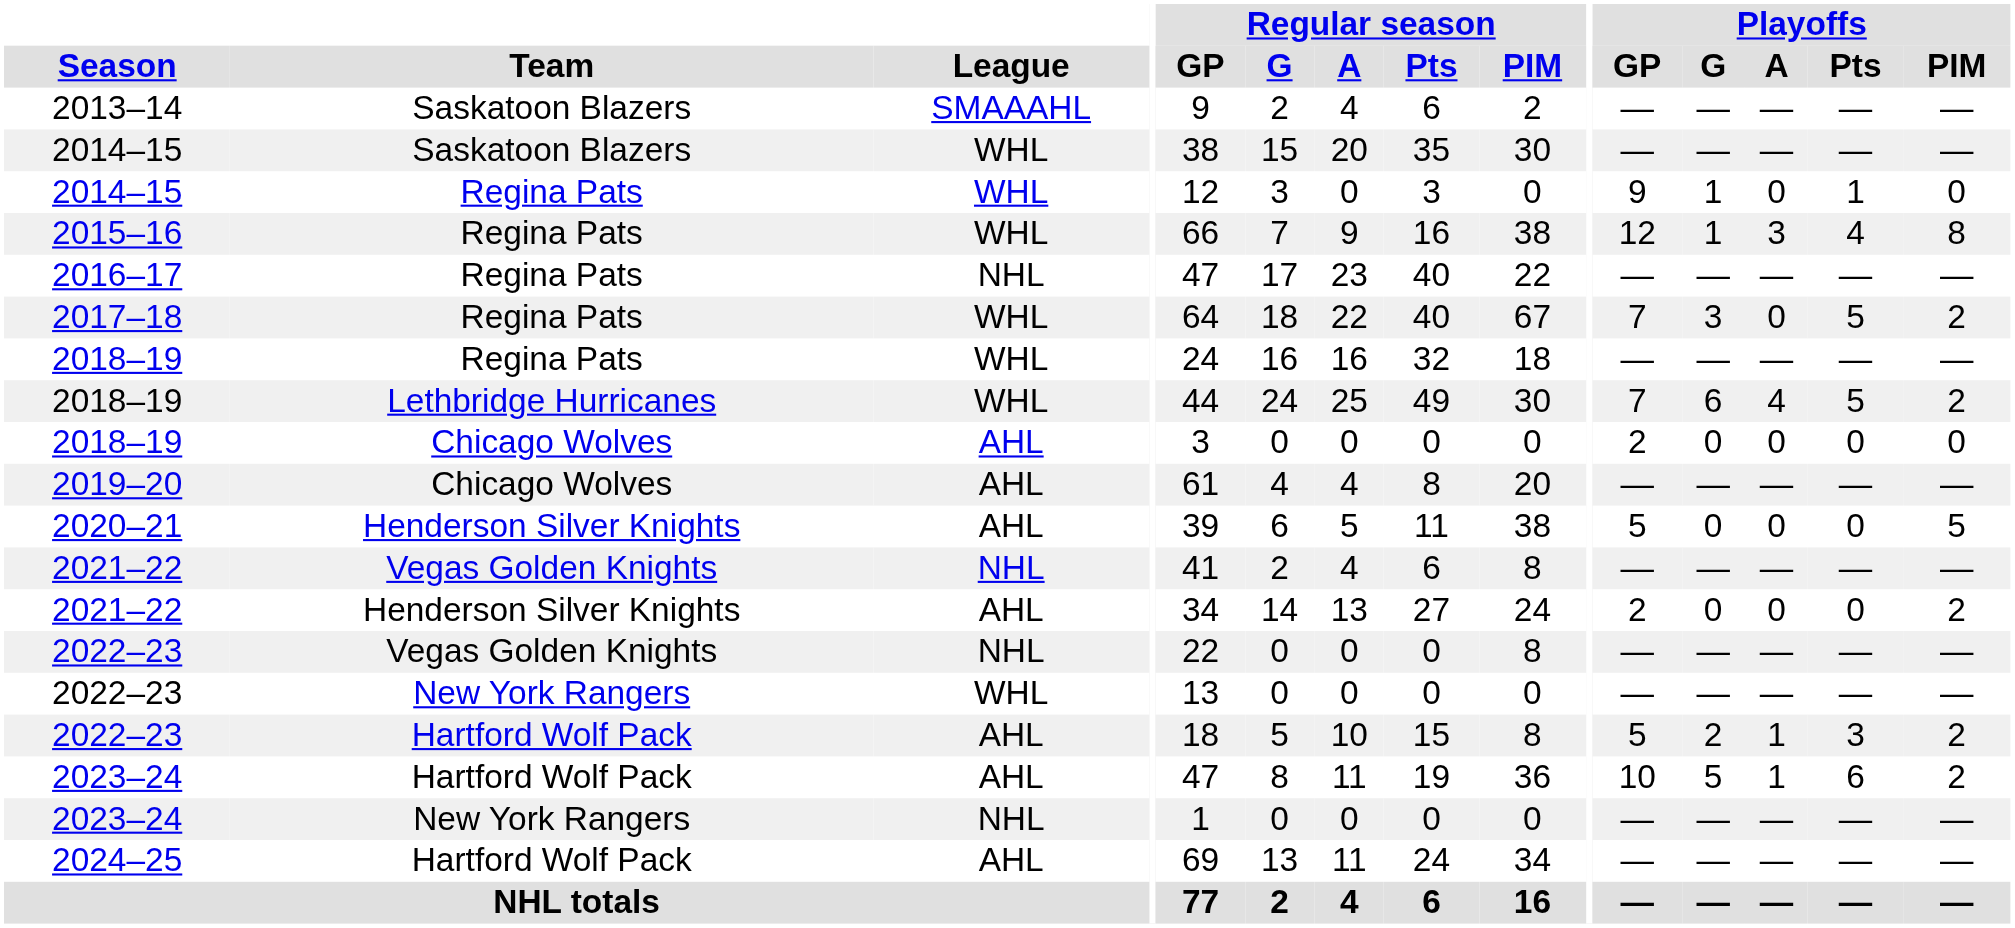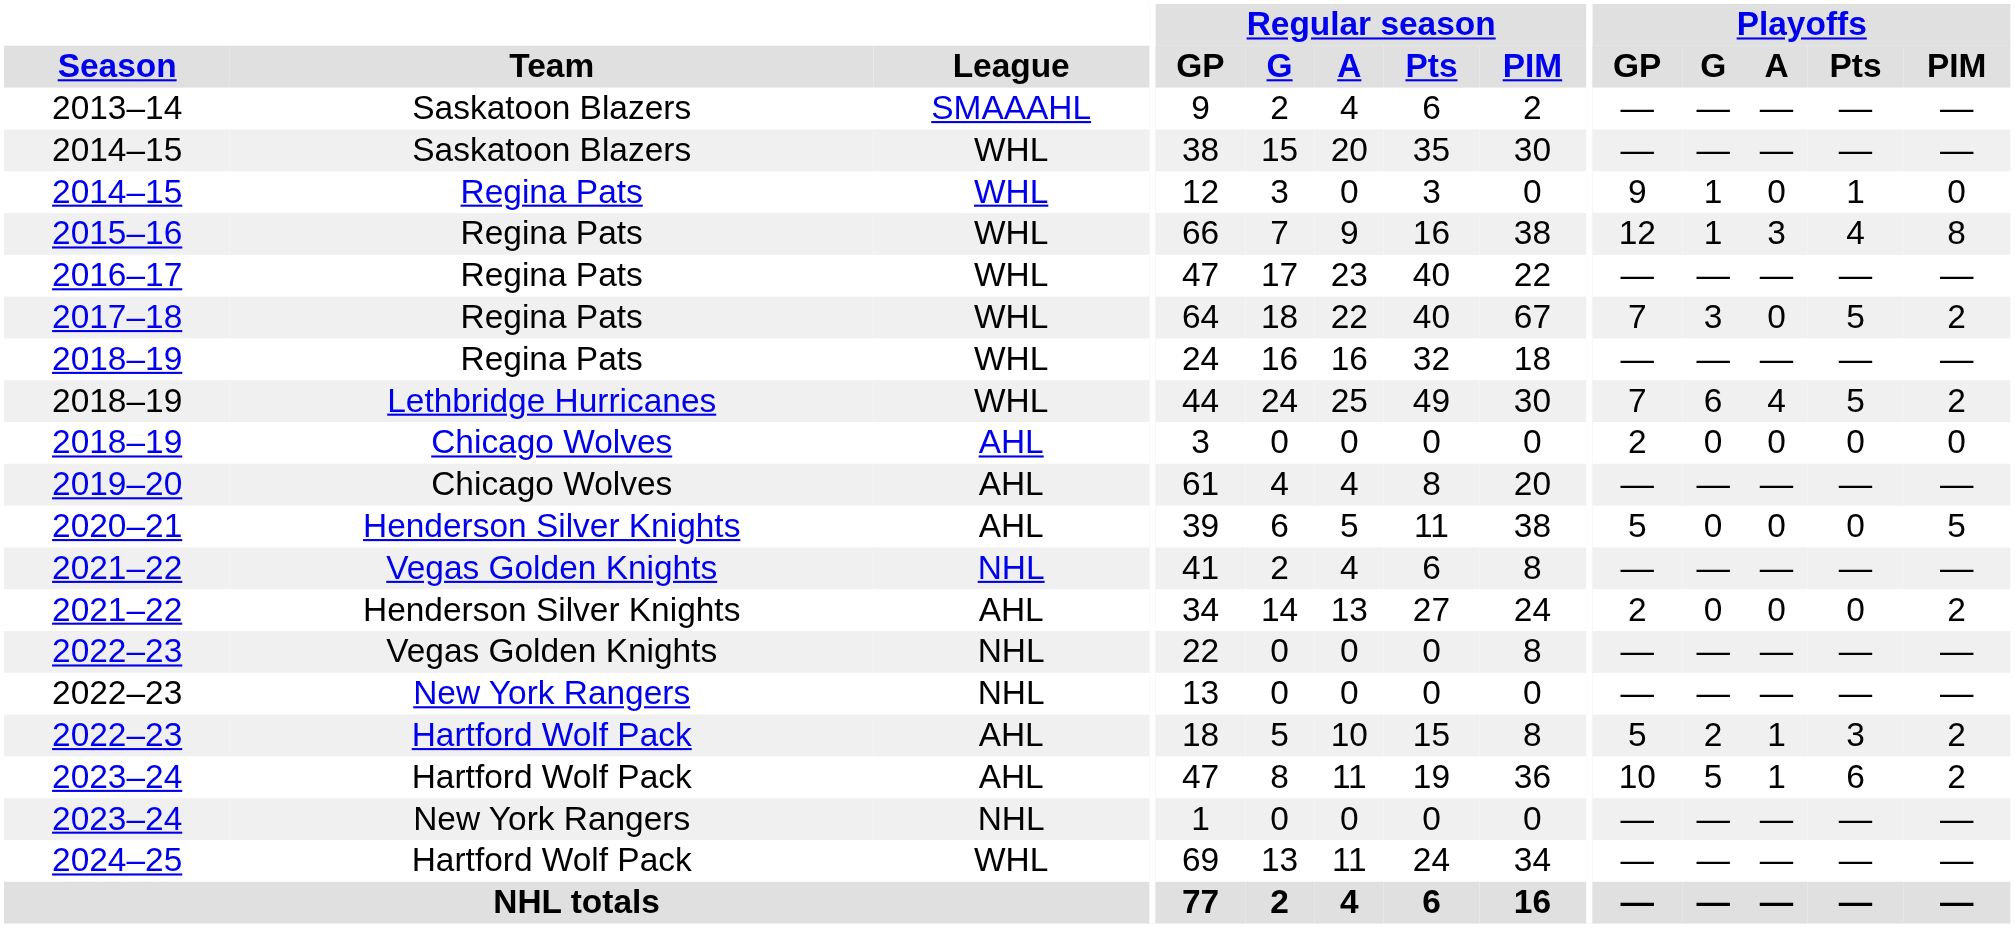 <table border="0" cellpadding="1" cellspacing="0" style="text-align:center; width:60em">
 <tr bgcolor="#e0e0e0">
 <th colspan="3" bgcolor="#ffffff"></th>
 <th rowspan="99" bgcolor="#ffffff"></th>
 <th colspan="5"><a href='#'>Regular season</a></th>
 <th rowspan="99" bgcolor="#ffffff"></th>
 <th colspan="5"><a href='#'>Playoffs</a></th>
 </tr>
 <tr bgcolor="#e0e0e0">
 <th><a href='#'>Season</a></th>
 <th>Team</th>
 <th>League</th>
 <th>GP</th>
 <th><a href='#'>G</a></th>
 <th><a href='#'>A</a></th>
 <th><a href='#'>Pts</a></th>
 <th><a href='#'>PIM</a></th>
 <th>GP</th>
 <th>G</th>
 <th>A</th>
 <th>Pts</th>
 <th>PIM</th>
 </tr>
 <tr>
 <td>2013–14</td>
 <td>Saskatoon Blazers</td>
 <td><a href='#'>SMAAAHL</a></td>
 <td>9</td>
 <td>2</td>
 <td>4</td>
 <td>6</td>
 <td>2</td>
 <td>—</td>
 <td>—</td>
 <td>—</td>
 <td>—</td>
 <td>—</td>
 </tr>
 <tr bgcolor="#f0f0f0">
 <td>2014–15</td>
 <td>Saskatoon Blazers</td>
 <td>WHL</td>
 <td>38</td>
 <td>15</td>
 <td>20</td>
 <td>35</td>
 <td>30</td>
 <td>—</td>
 <td>—</td>
 <td>—</td>
 <td>—</td>
 <td>—</td>
 </tr>
 <tr>
 <td><a href='#'>2014–15</a></td>
 <td><a href='#'>Regina Pats</a></td>
 <td><a href='#'>WHL</a></td>
 <td>12</td>
 <td>3</td>
 <td>0</td>
 <td>3</td>
 <td>0</td>
 <td>9</td>
 <td>1</td>
 <td>0</td>
 <td>1</td>
 <td>0</td>
 </tr>
 <tr bgcolor="#f0f0f0">
 <td><a href='#'>2015–16</a></td>
 <td>Regina Pats</td>
 <td>WHL</td>
 <td>66</td>
 <td>7</td>
 <td>9</td>
 <td>16</td>
 <td>38</td>
 <td>12</td>
 <td>1</td>
 <td>3</td>
 <td>4</td>
 <td>8</td>
 </tr>
 <tr>
 <td><a href='#'>2016–17</a></td>
 <td>Regina Pats</td>
-<td>NHL</td>
+<td>WHL</td>
 <td>47</td>
 <td>17</td>
 <td>23</td>
 <td>40</td>
 <td>22</td>
 <td>—</td>
 <td>—</td>
 <td>—</td>
 <td>—</td>
 <td>—</td>
 </tr>
 <tr bgcolor="#f0f0f0">
 <td><a href='#'>2017–18</a></td>
 <td>Regina Pats</td>
 <td>WHL</td>
 <td>64</td>
 <td>18</td>
 <td>22</td>
 <td>40</td>
 <td>67</td>
 <td>7</td>
 <td>3</td>
 <td>0</td>
 <td>5</td>
 <td>2</td>
 </tr>
 <tr>
 <td><a href='#'>2018–19</a></td>
 <td>Regina Pats</td>
 <td>WHL</td>
 <td>24</td>
 <td>16</td>
 <td>16</td>
 <td>32</td>
 <td>18</td>
 <td>—</td>
 <td>—</td>
 <td>—</td>
 <td>—</td>
 <td>—</td>
 </tr>
 <tr bgcolor="#f0f0f0">
 <td>2018–19</td>
 <td><a href='#'>Lethbridge Hurricanes</a></td>
 <td>WHL</td>
 <td>44</td>
 <td>24</td>
 <td>25</td>
 <td>49</td>
 <td>30</td>
 <td>7</td>
 <td>6</td>
 <td>4</td>
 <td>5</td>
 <td>2</td>
 </tr>
 <tr>
 <td><a href='#'>2018–19</a></td>
 <td><a href='#'>Chicago Wolves</a></td>
 <td><a href='#'>AHL</a></td>
 <td>3</td>
 <td>0</td>
 <td>0</td>
 <td>0</td>
 <td>0</td>
 <td>2</td>
 <td>0</td>
 <td>0</td>
 <td>0</td>
 <td>0</td>
 </tr>
 <tr bgcolor="#f0f0f0">
 <td><a href='#'>2019–20</a></td>
 <td>Chicago Wolves</td>
 <td>AHL</td>
 <td>61</td>
 <td>4</td>
 <td>4</td>
 <td>8</td>
 <td>20</td>
 <td>—</td>
 <td>—</td>
 <td>—</td>
 <td>—</td>
 <td>—</td>
 </tr>
 <tr>
 <td><a href='#'>2020–21</a></td>
 <td><a href='#'>Henderson Silver Knights</a></td>
 <td>AHL</td>
 <td>39</td>
 <td>6</td>
 <td>5</td>
 <td>11</td>
 <td>38</td>
 <td>5</td>
 <td>0</td>
 <td>0</td>
 <td>0</td>
 <td>5</td>
 </tr>
 <tr bgcolor="#f0f0f0">
 <td><a href='#'>2021–22</a></td>
 <td><a href='#'>Vegas Golden Knights</a></td>
 <td><a href='#'>NHL</a></td>
 <td>41</td>
 <td>2</td>
 <td>4</td>
 <td>6</td>
 <td>8</td>
 <td>—</td>
 <td>—</td>
 <td>—</td>
 <td>—</td>
 <td>—</td>
 </tr>
 <tr>
 <td><a href='#'>2021–22</a></td>
 <td>Henderson Silver Knights</td>
 <td>AHL</td>
 <td>34</td>
 <td>14</td>
 <td>13</td>
 <td>27</td>
 <td>24</td>
 <td>2</td>
 <td>0</td>
 <td>0</td>
 <td>0</td>
 <td>2</td>
 </tr>
 <tr bgcolor="#f0f0f0">
 <td><a href='#'>2022–23</a></td>
 <td>Vegas Golden Knights</td>
 <td>NHL</td>
 <td>22</td>
 <td>0</td>
 <td>0</td>
 <td>0</td>
 <td>8</td>
 <td>—</td>
 <td>—</td>
 <td>—</td>
 <td>—</td>
 <td>—</td>
 </tr>
 <tr>
 <td>2022–23</td>
 <td><a href='#'>New York Rangers</a></td>
-<td>WHL</td>
+<td>NHL</td>
 <td>13</td>
 <td>0</td>
 <td>0</td>
 <td>0</td>
 <td>0</td>
 <td>—</td>
 <td>—</td>
 <td>—</td>
 <td>—</td>
 <td>—</td>
 </tr>
 <tr bgcolor="#f0f0f0">
 <td><a href='#'>2022–23</a></td>
 <td><a href='#'>Hartford Wolf Pack</a></td>
 <td>AHL</td>
 <td>18</td>
 <td>5</td>
 <td>10</td>
 <td>15</td>
 <td>8</td>
 <td>5</td>
 <td>2</td>
 <td>1</td>
 <td>3</td>
 <td>2</td>
 </tr>
 <tr>
 <td><a href='#'>2023–24</a></td>
 <td>Hartford Wolf Pack</td>
 <td>AHL</td>
 <td>47</td>
 <td>8</td>
 <td>11</td>
 <td>19</td>
 <td>36</td>
 <td>10</td>
 <td>5</td>
 <td>1</td>
 <td>6</td>
 <td>2</td>
 </tr>
 <tr bgcolor="#f0f0f0">
 <td><a href='#'>2023–24</a></td>
 <td>New York Rangers</td>
 <td>NHL</td>
 <td>1</td>
 <td>0</td>
 <td>0</td>
 <td>0</td>
 <td>0</td>
 <td>—</td>
 <td>—</td>
 <td>—</td>
 <td>—</td>
 <td>—</td>
 </tr>
 <tr>
 <td><a href='#'>2024–25</a></td>
 <td>Hartford Wolf Pack</td>
-<td>AHL</td>
+<td>WHL</td>
 <td>69</td>
 <td>13</td>
 <td>11</td>
 <td>24</td>
 <td>34</td>
 <td>—</td>
 <td>—</td>
 <td>—</td>
 <td>—</td>
 <td>—</td>
 </tr>
 <tr bgcolor="#e0e0e0">
 <th colspan="3">NHL totals</th>
 <th>77</th>
 <th>2</th>
 <th>4</th>
 <th>6</th>
 <th>16</th>
 <th>—</th>
 <th>—</th>
 <th>—</th>
 <th>—</th>
 <th>—</th>
 </tr>
 </table>
